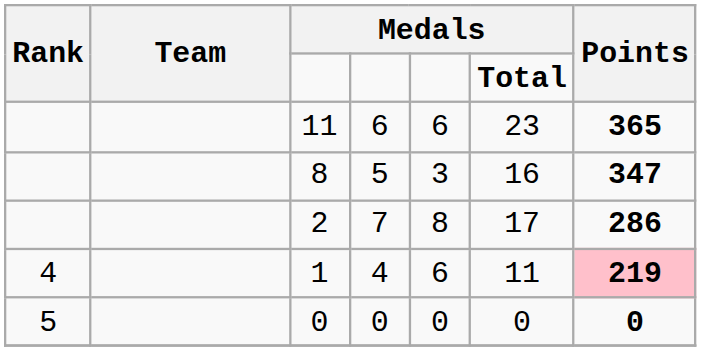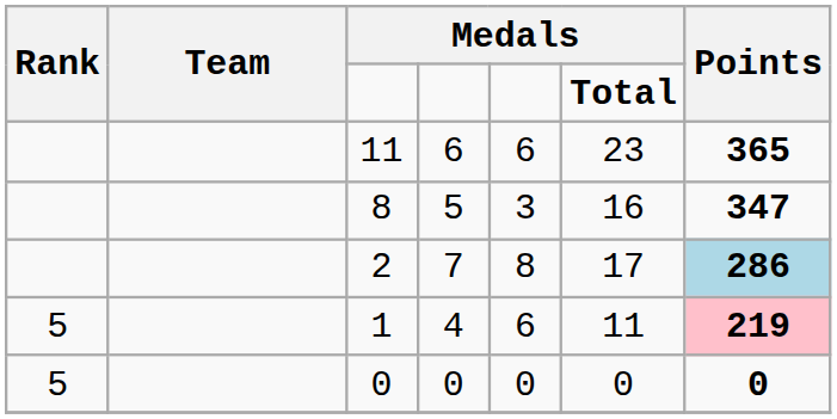 <table class="wikitable">
 <tr>
 <th rowspan=2>Rank</th>
 <th width=80px rowspan=2>Team</th>
 <th colspan=4>Medals</th>
 <th rowspan=2>Points</th>
 </tr>
 <tr>
 <td width=20px align=center></td>
 <td width=20px align=center></td>
 <td width=20px align=center></td>
 <td><strong>Total</strong></td>
 </tr>
 <tr>
 <td align=center></td>
 <td></td>
 <td align=center>11</td>
 <td align=center>6</td>
 <td align=center>6</td>
 <td align=center>23</td>
 <td align=center><strong>365</strong></td>
 </tr>
 <tr>
 <td align=center></td>
 <td></td>
 <td align=center>8</td>
 <td align=center>5</td>
 <td align=center>3</td>
 <td align=center>16</td>
 <td align=center><strong>347</strong></td>
 </tr>
 <tr>
 <td align=center></td>
 <td></td>
 <td align=center>2</td>
 <td align=center>7</td>
 <td align=center>8</td>
 <td align=center>17</td>
-<td align=center><strong>286</strong></td>
+<td align=center style="background: lightblue;"><strong>286</strong></td>
 </tr>
 <tr>
-<td align=center>4</td>
+<td align=center>5</td>
 <td></td>
 <td align=center>1</td>
 <td align=center>4</td>
 <td align=center>6</td>
 <td align=center>11</td>
 <td align=center style="background: pink;"><strong>219</strong></td>
 </tr>
 <tr>
 <td align=center>5</td>
 <td></td>
 <td align=center>0</td>
 <td align=center>0</td>
 <td align=center>0</td>
 <td align=center>0</td>
 <td align=center><strong>0</strong></td>
 </tr>
 <tr>
 </tr>
 </table>
